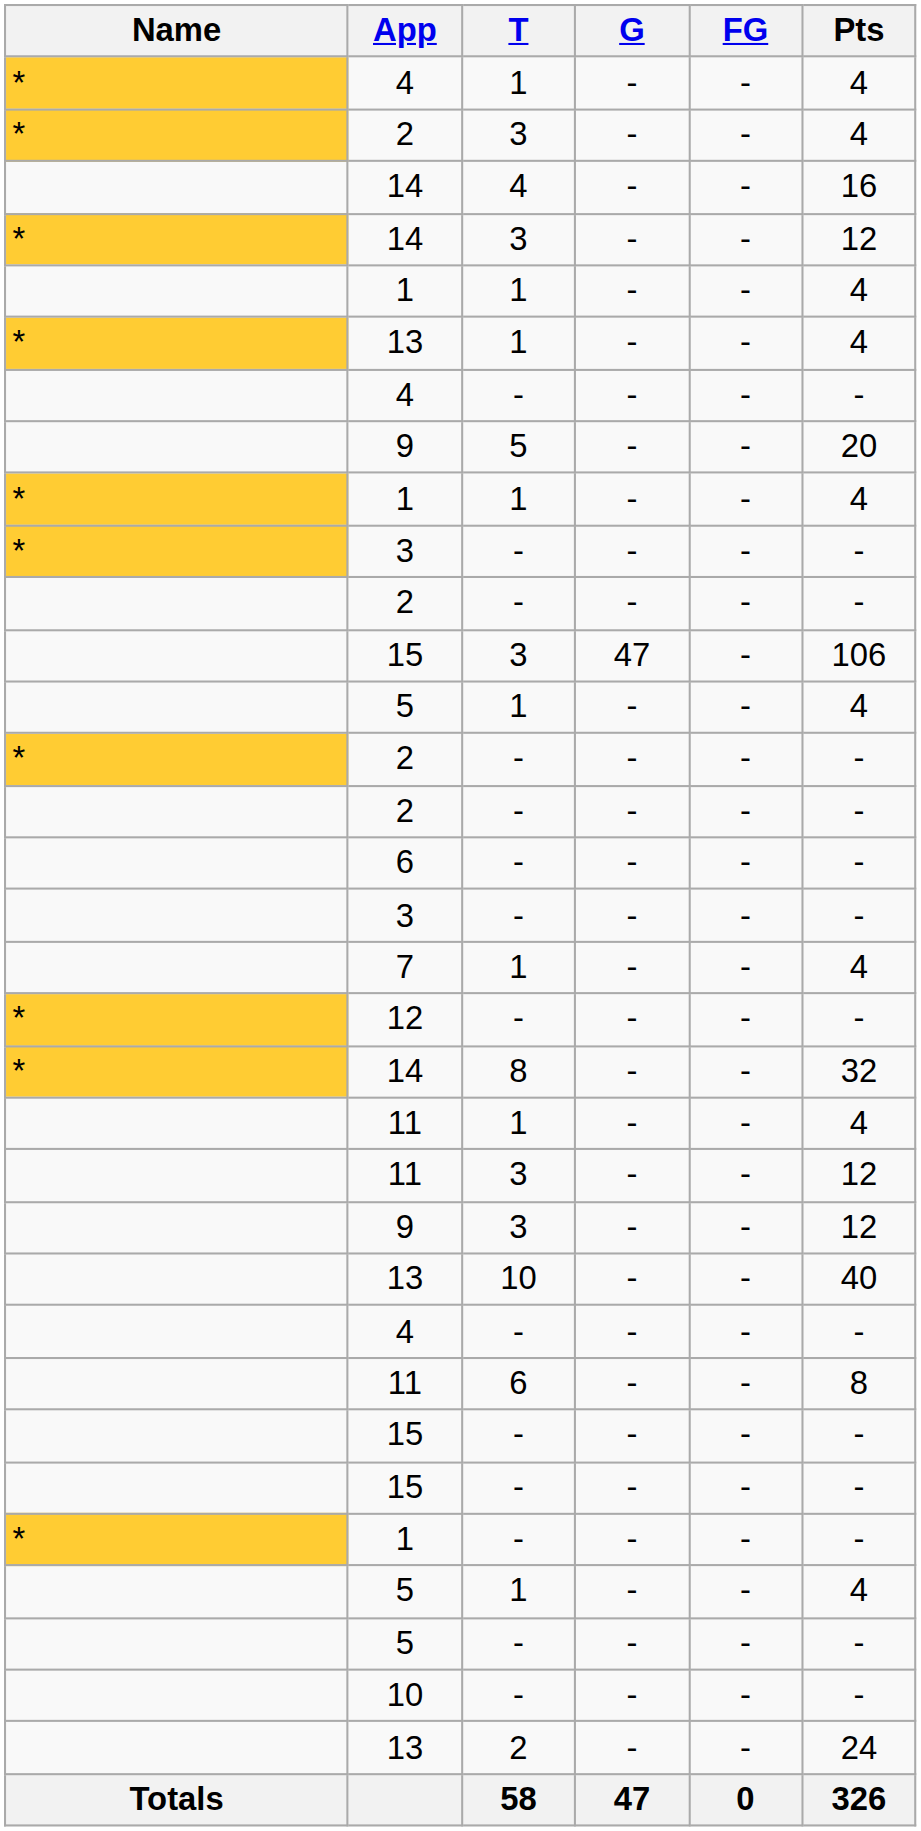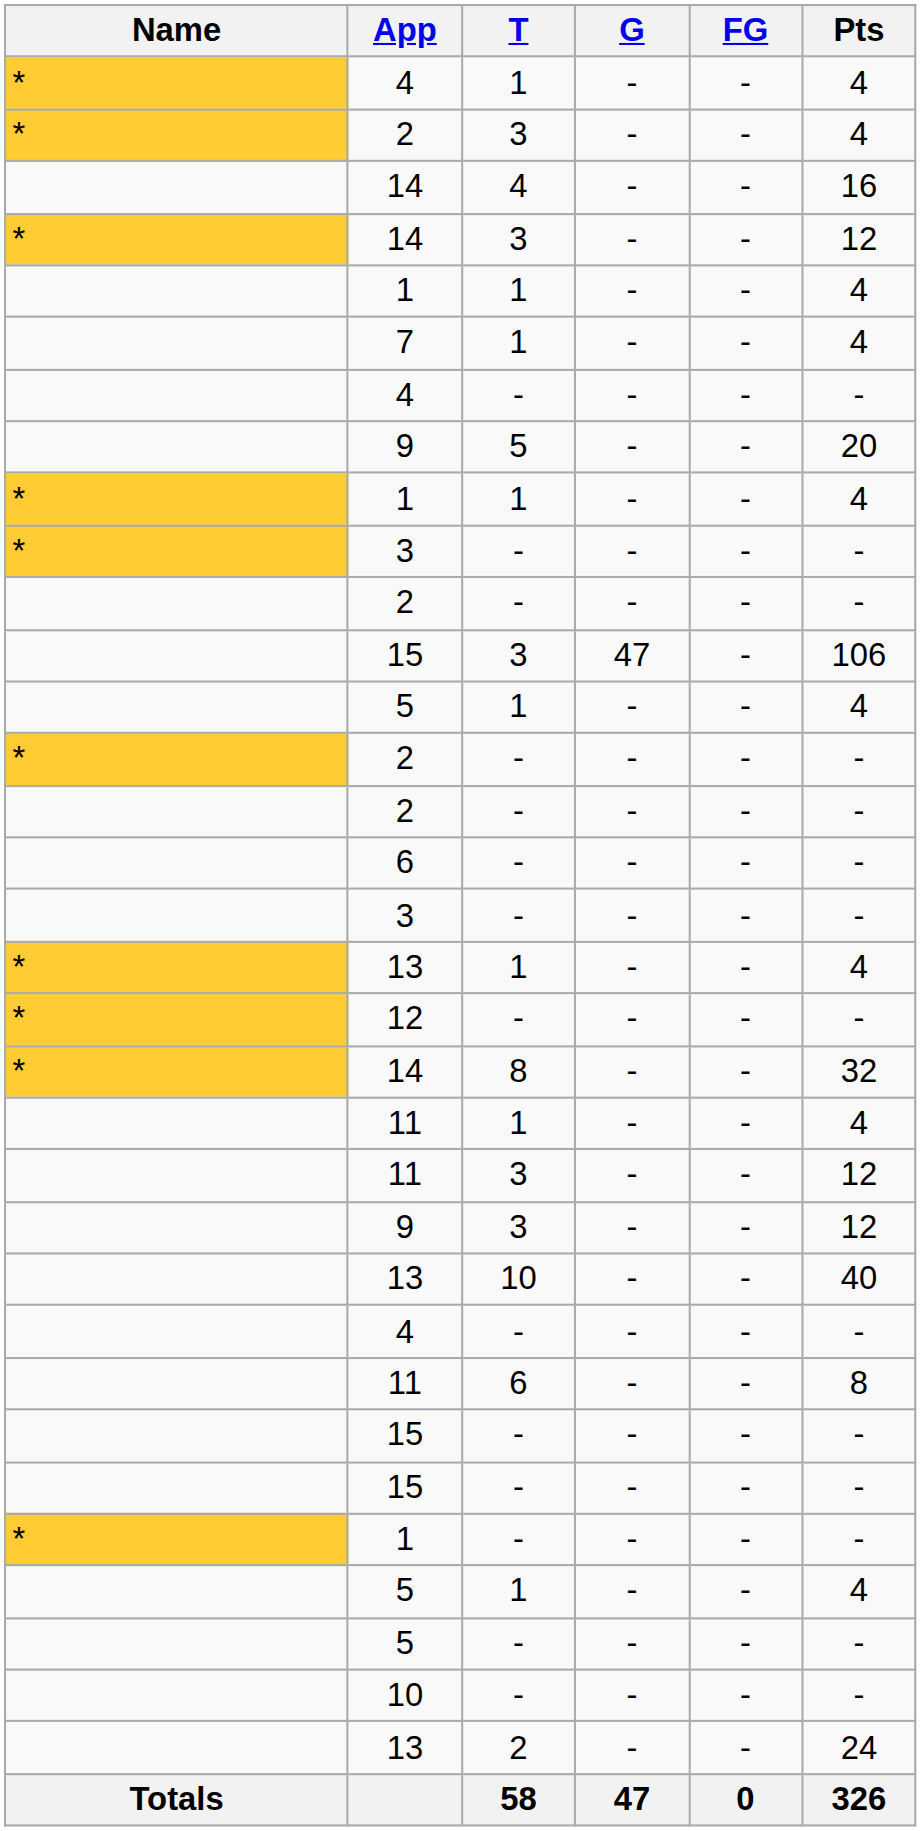 <table class="wikitable sortable" style="text-align: center;">
 <tr>
 <th style="width:10em">Name</th>
 <th style="width:3em"><a href='#'>App</a></th>
 <th style="width:3em"><a href='#'>T</a></th>
 <th style="width:3em"><a href='#'>G</a></th>
 <th style="width:3em"><a href='#'>FG</a></th>
 <th style="width:3em">Pts</th>
 </tr>
 <tr>
 <td style="text-align:left; background:#FC3;">*</td>
 <td>4</td>
 <td>1</td>
 <td>-</td>
 <td>-</td>
 <td>4</td>
 </tr>
 <tr>
 <td style="text-align:left; background:#FC3;">*</td>
 <td>2</td>
 <td>3</td>
 <td>-</td>
 <td>-</td>
 <td>4</td>
 </tr>
 <tr>
 <td style="text-align:left;"></td>
 <td>14</td>
 <td>4</td>
 <td>-</td>
 <td>-</td>
 <td>16</td>
 </tr>
 <tr>
 <td style="text-align:left; background:#FC3;">*</td>
 <td>14</td>
 <td>3</td>
 <td>-</td>
 <td>-</td>
 <td>12</td>
 </tr>
 <tr>
 <td style="text-align:left;"></td>
 <td>1</td>
 <td>1</td>
 <td>-</td>
 <td>-</td>
 <td>4</td>
 </tr>
 <tr>
-<td style="text-align:left; background:#FC3;">*</td>
-<td>13</td>
+<td style="text-align:left;"></td>
+<td>7</td>
 <td>1</td>
 <td>-</td>
 <td>-</td>
 <td>4</td>
 </tr>
 <tr>
 <td style="text-align:left;"></td>
 <td>4</td>
 <td>-</td>
 <td>-</td>
 <td>-</td>
 <td>-</td>
 </tr>
 <tr>
 <td style="text-align:left;"></td>
 <td>9</td>
 <td>5</td>
 <td>-</td>
 <td>-</td>
 <td>20</td>
 </tr>
 <tr>
 <td style="text-align:left; background:#FC3;">*</td>
 <td>1</td>
 <td>1</td>
 <td>-</td>
 <td>-</td>
 <td>4</td>
 </tr>
 <tr>
 <td style="text-align:left; background:#FC3;">*</td>
 <td>3</td>
 <td>-</td>
 <td>-</td>
 <td>-</td>
 <td>-</td>
 </tr>
 <tr>
 <td style="text-align:left;"></td>
 <td>2</td>
 <td>-</td>
 <td>-</td>
 <td>-</td>
 <td>-</td>
 </tr>
 <tr>
 <td style="text-align:left;"></td>
 <td>15</td>
 <td>3</td>
 <td>47</td>
 <td>-</td>
 <td>106</td>
 </tr>
 <tr>
 <td style="text-align:left;"></td>
 <td>5</td>
 <td>1</td>
 <td>-</td>
 <td>-</td>
 <td>4</td>
 </tr>
 <tr>
 <td style="text-align:left; background:#FC3;">*</td>
 <td>2</td>
 <td>-</td>
 <td>-</td>
 <td>-</td>
 <td>-</td>
 </tr>
 <tr>
 <td style="text-align:left;"></td>
 <td>2</td>
 <td>-</td>
 <td>-</td>
 <td>-</td>
 <td>-</td>
 </tr>
 <tr>
 <td style="text-align:left;"></td>
 <td>6</td>
 <td>-</td>
 <td>-</td>
 <td>-</td>
 <td>-</td>
 </tr>
 <tr>
 <td style="text-align:left;"></td>
 <td>3</td>
 <td>-</td>
 <td>-</td>
 <td>-</td>
 <td>-</td>
 </tr>
 <tr>
-<td style="text-align:left;"></td>
-<td>7</td>
+<td style="text-align:left; background:#FC3;">*</td>
+<td>13</td>
 <td>1</td>
 <td>-</td>
 <td>-</td>
 <td>4</td>
 </tr>
 <tr>
 <td style="text-align:left; background:#FC3;">*</td>
 <td>12</td>
 <td>-</td>
 <td>-</td>
 <td>-</td>
 <td>-</td>
 </tr>
 <tr>
 <td style="text-align:left; background:#FC3;">*</td>
 <td>14</td>
 <td>8</td>
 <td>-</td>
 <td>-</td>
 <td>32</td>
 </tr>
 <tr>
 <td style="text-align:left;"></td>
 <td>11</td>
 <td>1</td>
 <td>-</td>
 <td>-</td>
 <td>4</td>
 </tr>
 <tr>
 <td style="text-align:left;"></td>
 <td>11</td>
 <td>3</td>
 <td>-</td>
 <td>-</td>
 <td>12</td>
 </tr>
 <tr>
 <td style="text-align:left;"></td>
 <td>9</td>
 <td>3</td>
 <td>-</td>
 <td>-</td>
 <td>12</td>
 </tr>
 <tr>
 <td style="text-align:left;"></td>
 <td>13</td>
 <td>10</td>
 <td>-</td>
 <td>-</td>
 <td>40</td>
 </tr>
 <tr>
 <td style="text-align:left;"></td>
 <td>4</td>
 <td>-</td>
 <td>-</td>
 <td>-</td>
 <td>-</td>
 </tr>
 <tr>
 <td style="text-align:left;"></td>
 <td>11</td>
 <td>6</td>
 <td>-</td>
 <td>-</td>
 <td>8</td>
 </tr>
 <tr>
 <td style="text-align:left;"></td>
 <td>15</td>
 <td>-</td>
 <td>-</td>
 <td>-</td>
 <td>-</td>
 </tr>
 <tr>
 <td style="text-align:left;"></td>
 <td>15</td>
 <td>-</td>
 <td>-</td>
 <td>-</td>
 <td>-</td>
 </tr>
 <tr>
 <td style="text-align:left; background:#FC3;">*</td>
 <td>1</td>
 <td>-</td>
 <td>-</td>
 <td>-</td>
 <td>-</td>
 </tr>
 <tr>
 <td style="text-align:left;"></td>
 <td>5</td>
 <td>1</td>
 <td>-</td>
 <td>-</td>
 <td>4</td>
 </tr>
 <tr>
 <td style="text-align:left;"></td>
 <td>5</td>
 <td>-</td>
 <td>-</td>
 <td>-</td>
 <td>-</td>
 </tr>
 <tr>
 <td style="text-align:left;"></td>
 <td>10</td>
 <td>-</td>
 <td>-</td>
 <td>-</td>
 <td>-</td>
 </tr>
 <tr>
 <td style="text-align:left;"></td>
 <td>13</td>
 <td>2</td>
 <td>-</td>
 <td>-</td>
 <td>24</td>
 </tr>
 <tr class="sortbottom">
 <th>Totals</th>
 <th></th>
 <th>58</th>
 <th>47</th>
 <th>0</th>
 <th>326</th>
 </tr>
 </table>
